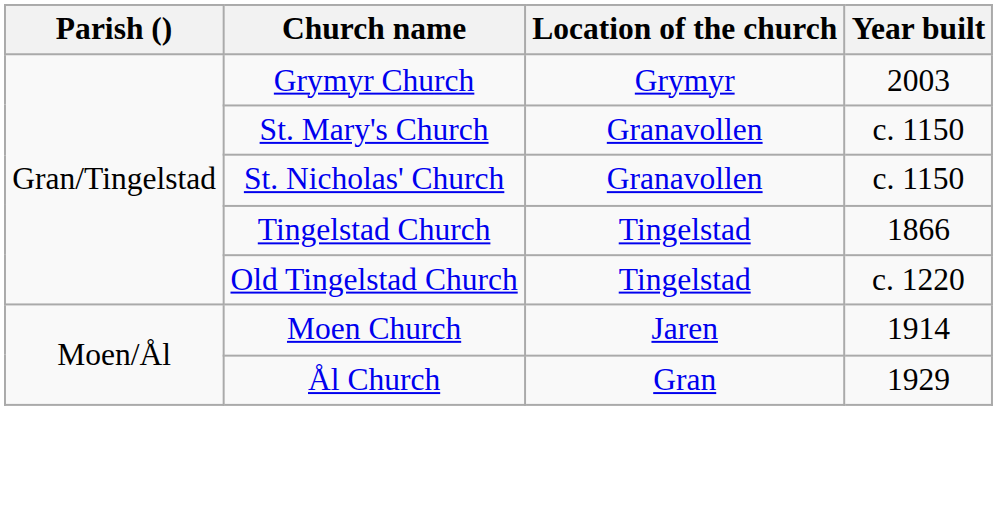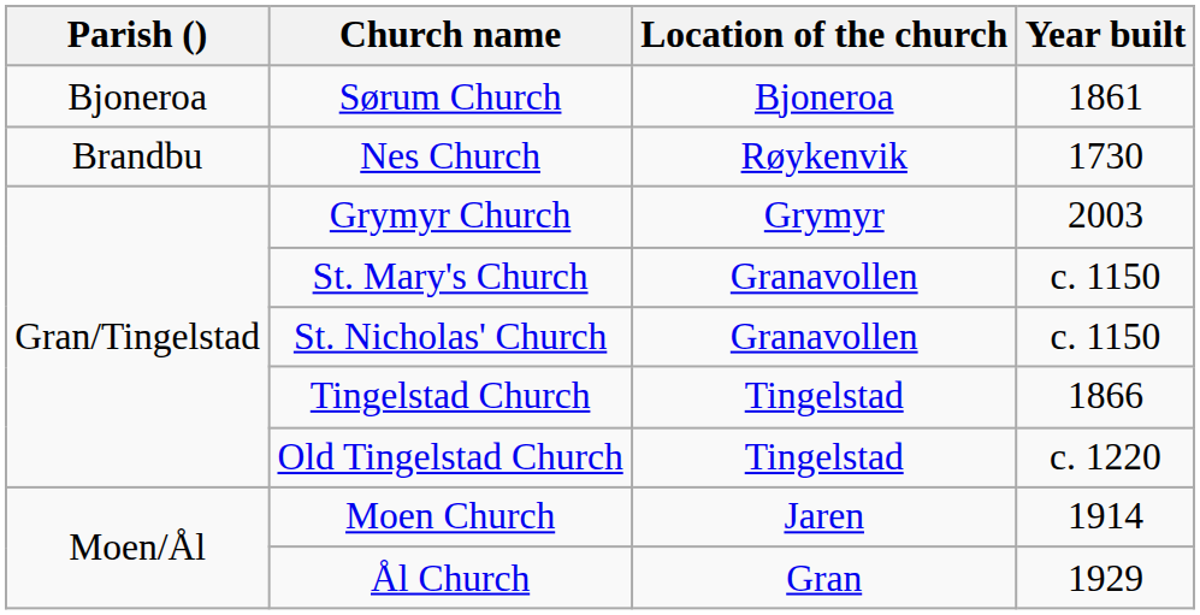 <table class="wikitable" style="text-align:center">
 <tr>
 <th>Parish ()</th>
 <th>Church name</th>
 <th>Location of the church</th>
 <th>Year built</th>
+</tr>
+<tr>
+<td rowspan="1">Bjoneroa</td>
+<td><a href='#'>Sørum Church</a></td>
+<td><a href='#'>Bjoneroa</a></td>
+<td>1861</td>
+</tr>
+<tr>
+<td rowspan="1">Brandbu</td>
+<td><a href='#'>Nes Church</a></td>
+<td><a href='#'>Røykenvik</a></td>
+<td>1730</td>
 </tr>
 <tr>
 <td rowspan="5">Gran/Tingelstad</td>
 <td><a href='#'>Grymyr Church</a></td>
 <td><a href='#'>Grymyr</a></td>
 <td>2003</td>
 </tr>
 <tr>
 <td><a href='#'>St. Mary's Church</a></td>
 <td><a href='#'>Granavollen</a></td>
 <td>c. 1150</td>
 </tr>
 <tr>
 <td><a href='#'>St. Nicholas' Church</a></td>
 <td><a href='#'>Granavollen</a></td>
 <td>c. 1150</td>
 </tr>
 <tr>
 <td><a href='#'>Tingelstad Church</a></td>
 <td><a href='#'>Tingelstad</a></td>
 <td>1866</td>
 </tr>
 <tr>
 <td><a href='#'>Old Tingelstad Church</a></td>
 <td><a href='#'>Tingelstad</a></td>
 <td>c. 1220</td>
 </tr>
 <tr>
 <td rowspan="2">Moen/Ål</td>
 <td><a href='#'>Moen Church</a></td>
 <td><a href='#'>Jaren</a></td>
 <td>1914</td>
 </tr>
 <tr>
 <td><a href='#'>Ål Church</a></td>
 <td><a href='#'>Gran</a></td>
 <td>1929</td>
 </tr>
 </table>
